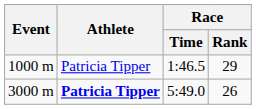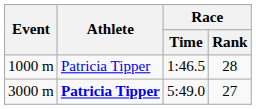 <table class="wikitable" border="1" style="font-size:90%">
 <tr>
 <th rowspan=2>Event</th>
 <th rowspan=2>Athlete</th>
 <th colspan=2>Race</th>
 </tr>
 <tr>
 <th>Time</th>
 <th>Rank</th>
 </tr>
 <tr>
 <td>1000 m</td>
 <td><a href='#'>Patricia Tipper</a></td>
 <td align=center>1:46.5</td>
-<td align=center>29</td>
+<td align=center>28</td>
 </tr>
 <tr>
 <td>3000 m</td>
 <td><strong><a href='#'>Patricia Tipper</a></strong></td>
 <td align=center>5:49.0</td>
-<td align=center>26</td>
+<td align=center>27</td>
 </tr>
 </table>
